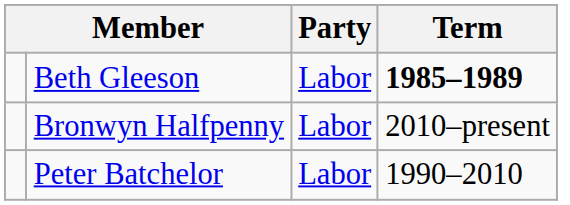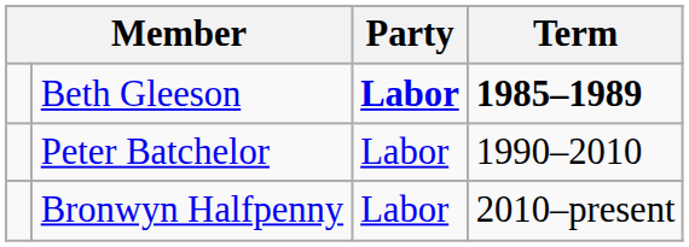 <table class="wikitable">
 <tr>
 <th colspan=2>Member</th>
 <th>Party</th>
 <th>Term</th>
 </tr>
 <tr>
 <td> </td>
 <td><a href='#'>Beth Gleeson</a></td>
+<td><strong><a href='#'>Labor</a></strong></td>
+<td><strong>1985–1989</strong></td>
+</tr>
+<tr>
+<td> </td>
+<td><a href='#'>Peter Batchelor</a></td>
 <td><a href='#'>Labor</a></td>
-<td><strong>1985–1989</strong></td>
+<td>1990–2010</td>
 </tr>
 <tr>
 <td> </td>
 <td><a href='#'>Bronwyn Halfpenny</a></td>
 <td><a href='#'>Labor</a></td>
 <td>2010–present</td>
 </tr>
-<tr>
-<td> </td>
-<td><a href='#'>Peter Batchelor</a></td>
-<td><a href='#'>Labor</a></td>
-<td>1990–2010</td>
-</tr>
 </table>
